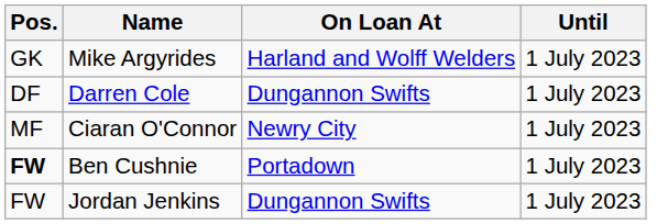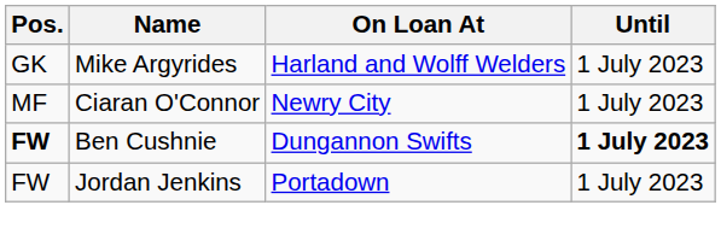 <table class="wikitable">
 <tr>
 <th>Pos.</th>
 <th>Name</th>
 <th>On Loan At</th>
 <th>Until</th>
 </tr>
 <tr>
 <td>GK</td>
 <td> Mike Argyrides</td>
 <td><a href='#'>Harland and Wolff Welders</a></td>
 <td>1 July 2023</td>
 </tr>
 <tr>
-<td>DF</td>
-<td> <a href='#'>Darren Cole</a></td>
-<td><a href='#'>Dungannon Swifts</a></td>
-<td>1 July 2023</td>
-</tr>
-<tr>
 <td>MF</td>
 <td> Ciaran O'Connor</td>
 <td><a href='#'>Newry City</a></td>
 <td>1 July 2023</td>
 </tr>
 <tr>
 <td><strong>FW</strong></td>
 <td> Ben Cushnie</td>
-<td><a href='#'>Portadown</a></td>
-<td>1 July 2023</td>
+<td><a href='#'>Dungannon Swifts</a></td>
+<td><strong>1 July 2023</strong></td>
 </tr>
 <tr>
 <td>FW</td>
 <td> Jordan Jenkins</td>
-<td><a href='#'>Dungannon Swifts</a></td>
+<td><a href='#'>Portadown</a></td>
 <td>1 July 2023</td>
 </tr>
 </table>
